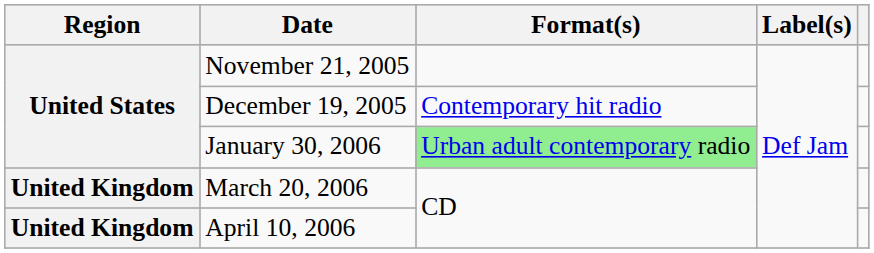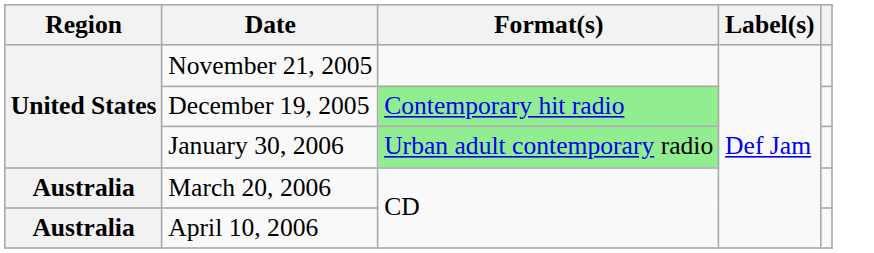 <table class="wikitable plainrowheaders">
 <tr>
 <th scope="col">Region</th>
 <th scope="col">Date</th>
 <th scope="col">Format(s)</th>
 <th scope="col">Label(s)</th>
 <th scope="col"></th>
 </tr>
 <tr>
 <th scope="row" rowspan="3">United States</th>
 <td>November 21, 2005</td>
 <td></td>
 <td rowspan="5"><a href='#'>Def Jam</a></td>
 <td></td>
 </tr>
 <tr>
 <td>December 19, 2005</td>
-<td><a href='#'>Contemporary hit radio</a></td>
+<td style="background: lightgreen;"><a href='#'>Contemporary hit radio</a></td>
 <td></td>
 </tr>
 <tr>
 <td>January 30, 2006</td>
 <td style="background: lightgreen;"><a href='#'>Urban adult contemporary</a> radio</td>
 <td></td>
 </tr>
 <tr>
-<th scope="row">United Kingdom</th>
+<th scope="row">Australia</th>
 <td>March 20, 2006</td>
 <td rowspan="2">CD</td>
 <td></td>
 </tr>
 <tr>
-<th scope="row">United Kingdom</th>
+<th scope="row">Australia</th>
 <td>April 10, 2006</td>
 <td></td>
 </tr>
 </table>
